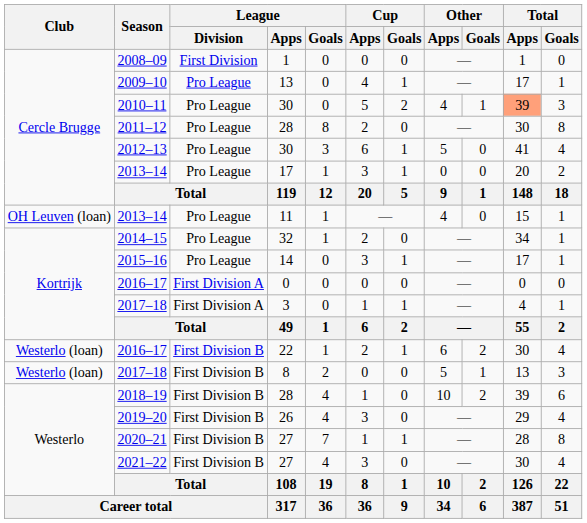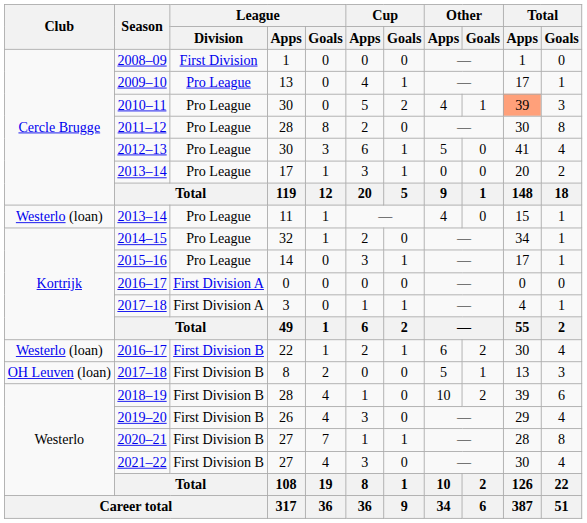 <table class="wikitable" style="text-align:center">
 <tr>
 <th rowspan="2">Club</th>
 <th rowspan="2">Season</th>
 <th colspan="3">League</th>
 <th colspan="2">Cup</th>
 <th colspan="2">Other</th>
 <th colspan="2">Total</th>
 </tr>
 <tr>
 <th>Division</th>
 <th>Apps</th>
 <th>Goals</th>
 <th>Apps</th>
 <th>Goals</th>
 <th>Apps</th>
 <th>Goals</th>
 <th>Apps</th>
 <th>Goals</th>
 </tr>
 <tr>
 <td rowspan="7"><a href='#'>Cercle Brugge</a></td>
 <td><a href='#'>2008–09</a></td>
 <td><a href='#'>First Division</a></td>
 <td>1</td>
 <td>0</td>
 <td>0</td>
 <td>0</td>
 <td colspan="2">—</td>
 <td>1</td>
 <td>0</td>
 </tr>
 <tr>
 <td><a href='#'>2009–10</a></td>
 <td><a href='#'>Pro League</a></td>
 <td>13</td>
 <td>0</td>
 <td>4</td>
 <td>1</td>
 <td colspan="2">—</td>
 <td>17</td>
 <td>1</td>
 </tr>
 <tr>
 <td><a href='#'>2010–11</a></td>
 <td>Pro League</td>
 <td>30</td>
 <td>0</td>
 <td>5</td>
 <td>2</td>
 <td>4</td>
 <td>1</td>
 <td style="background: lightsalmon;">39</td>
 <td>3</td>
 </tr>
 <tr>
 <td><a href='#'>2011–12</a></td>
 <td>Pro League</td>
 <td>28</td>
 <td>8</td>
 <td>2</td>
 <td>0</td>
 <td colspan="2">—</td>
 <td>30</td>
 <td>8</td>
 </tr>
 <tr>
 <td><a href='#'>2012–13</a></td>
 <td>Pro League</td>
 <td>30</td>
 <td>3</td>
 <td>6</td>
 <td>1</td>
 <td>5</td>
 <td>0</td>
 <td>41</td>
 <td>4</td>
 </tr>
 <tr>
 <td><a href='#'>2013–14</a></td>
 <td>Pro League</td>
 <td>17</td>
 <td>1</td>
 <td>3</td>
 <td>1</td>
 <td>0</td>
 <td>0</td>
 <td>20</td>
 <td>2</td>
 </tr>
 <tr>
 <th colspan="2">Total</th>
 <th>119</th>
 <th>12</th>
 <th>20</th>
 <th>5</th>
 <th>9</th>
 <th>1</th>
 <th>148</th>
 <th>18</th>
 </tr>
 <tr>
-<td><a href='#'>OH Leuven</a> (loan)</td>
+<td><a href='#'>Westerlo</a> (loan)</td>
 <td><a href='#'>2013–14</a></td>
 <td>Pro League</td>
 <td>11</td>
 <td>1</td>
 <td colspan="2">—</td>
 <td>4</td>
 <td>0</td>
 <td>15</td>
 <td>1</td>
 </tr>
 <tr>
 <td rowspan="5"><a href='#'>Kortrijk</a></td>
 <td><a href='#'>2014–15</a></td>
 <td>Pro League</td>
 <td>32</td>
 <td>1</td>
 <td>2</td>
 <td>0</td>
 <td colspan="2">—</td>
 <td>34</td>
 <td>1</td>
 </tr>
 <tr>
 <td><a href='#'>2015–16</a></td>
 <td>Pro League</td>
 <td>14</td>
 <td>0</td>
 <td>3</td>
 <td>1</td>
 <td colspan="2">—</td>
 <td>17</td>
 <td>1</td>
 </tr>
 <tr>
 <td><a href='#'>2016–17</a></td>
 <td><a href='#'>First Division A</a></td>
 <td>0</td>
 <td>0</td>
 <td>0</td>
 <td>0</td>
 <td colspan="2">—</td>
 <td>0</td>
 <td>0</td>
 </tr>
 <tr>
 <td><a href='#'>2017–18</a></td>
 <td>First Division A</td>
 <td>3</td>
 <td>0</td>
 <td>1</td>
 <td>1</td>
 <td colspan="2">—</td>
 <td>4</td>
 <td>1</td>
 </tr>
 <tr>
 <th colspan="2">Total</th>
 <th>49</th>
 <th>1</th>
 <th>6</th>
 <th>2</th>
 <th colspan="2">—</th>
 <th>55</th>
 <th>2</th>
 </tr>
 <tr>
 <td><a href='#'>Westerlo</a> (loan)</td>
 <td><a href='#'>2016–17</a></td>
 <td><a href='#'>First Division B</a></td>
 <td>22</td>
 <td>1</td>
 <td>2</td>
 <td>1</td>
 <td>6</td>
 <td>2</td>
 <td>30</td>
 <td>4</td>
 </tr>
 <tr>
-<td><a href='#'>Westerlo</a> (loan)</td>
+<td><a href='#'>OH Leuven</a> (loan)</td>
 <td><a href='#'>2017–18</a></td>
 <td>First Division B</td>
 <td>8</td>
 <td>2</td>
 <td>0</td>
 <td>0</td>
 <td>5</td>
 <td>1</td>
 <td>13</td>
 <td>3</td>
 </tr>
 <tr>
 <td rowspan="5">Westerlo</td>
 <td><a href='#'>2018–19</a></td>
 <td>First Division B</td>
 <td>28</td>
 <td>4</td>
 <td>1</td>
 <td>0</td>
 <td>10</td>
 <td>2</td>
 <td>39</td>
 <td>6</td>
 </tr>
 <tr>
 <td><a href='#'>2019–20</a></td>
 <td>First Division B</td>
 <td>26</td>
 <td>4</td>
 <td>3</td>
 <td>0</td>
 <td colspan="2">—</td>
 <td>29</td>
 <td>4</td>
 </tr>
 <tr>
 <td><a href='#'>2020–21</a></td>
 <td>First Division B</td>
 <td>27</td>
 <td>7</td>
 <td>1</td>
 <td>1</td>
 <td colspan="2">—</td>
 <td>28</td>
 <td>8</td>
 </tr>
 <tr>
 <td><a href='#'>2021–22</a></td>
 <td>First Division B</td>
 <td>27</td>
 <td>4</td>
 <td>3</td>
 <td>0</td>
 <td colspan="2">—</td>
 <td>30</td>
 <td>4</td>
 </tr>
 <tr>
 <th colspan="2">Total</th>
 <th>108</th>
 <th>19</th>
 <th>8</th>
 <th>1</th>
 <th>10</th>
 <th>2</th>
 <th>126</th>
 <th>22</th>
 </tr>
 <tr>
 <th colspan="3">Career total</th>
 <th>317</th>
 <th>36</th>
 <th>36</th>
 <th>9</th>
 <th>34</th>
 <th>6</th>
 <th>387</th>
 <th>51</th>
 </tr>
 </table>
